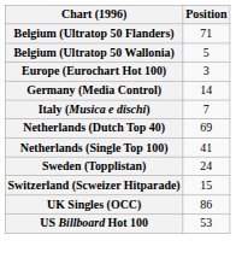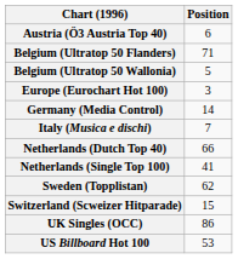 <table class="wikitable sortable plainrowheaders">
 <tr>
 <th>Chart (1996)</th>
 <th>Position</th>
+</tr>
+<tr>
+<th scope="row">Austria (Ö3 Austria Top 40)</th>
+<td align="center">6</td>
 </tr>
 <tr>
 <th scope="row">Belgium (Ultratop 50 Flanders)</th>
 <td align="center">71</td>
 </tr>
 <tr>
 <th scope="row">Belgium (Ultratop 50 Wallonia)</th>
 <td align="center">5</td>
 </tr>
 <tr>
 <th scope="row">Europe (Eurochart Hot 100)</th>
 <td align="center">3</td>
 </tr>
 <tr>
 <th scope="row">Germany (Media Control)</th>
 <td align="center">14</td>
 </tr>
 <tr>
 <th scope="row">Italy (<em>Musica e dischi</em>)</th>
 <td align="center">7</td>
 </tr>
 <tr>
 <th scope="row">Netherlands (Dutch Top 40)</th>
-<td align="center">69</td>
+<td align="center">66</td>
 </tr>
 <tr>
 <th scope="row">Netherlands (Single Top 100)</th>
 <td align="center">41</td>
 </tr>
 <tr>
 <th scope="row">Sweden (Topplistan)</th>
-<td align="center">24</td>
+<td align="center">62</td>
 </tr>
 <tr>
 <th scope="row">Switzerland (Scweizer Hitparade)</th>
 <td align="center">15</td>
 </tr>
 <tr>
 <th scope="row">UK Singles (OCC)</th>
 <td align="center">86</td>
 </tr>
 <tr>
 <th scope="row">US <em>Billboard</em> Hot 100</th>
 <td align="center">53</td>
 </tr>
 </table>
